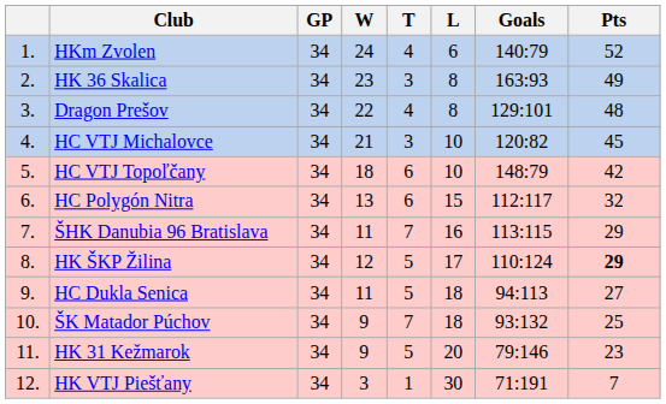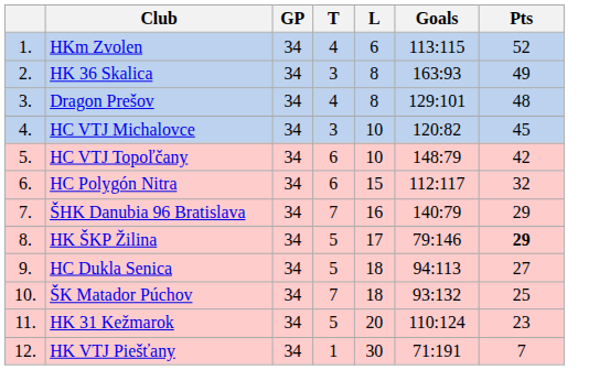 <table class="wikitable">
 <tr>
 <th width="30"></th>
 <th width="200">Club</th>
 <th width="30">GP</th>
-<th width="30">W</th>
 <th width="30">T</th>
 <th width="30">L</th>
 <th width="70">Goals</th>
 <th width="70">Pts</th>
 </tr>
 <tr bgcolor="#BCD2EE" align="center">
 <td>1.</td>
 <td align="left"><a href='#'>HKm Zvolen</a></td>
 <td>34</td>
-<td>24</td>
 <td>4</td>
 <td>6</td>
-<td>140:79</td>
+<td>113:115</td>
 <td>52</td>
 </tr>
 <tr bgcolor="#BCD2EE" align="center">
 <td>2.</td>
 <td align="left"><a href='#'>HK 36 Skalica</a></td>
 <td>34</td>
-<td>23</td>
 <td>3</td>
 <td>8</td>
 <td>163:93</td>
 <td>49</td>
 </tr>
 <tr bgcolor="#BCD2EE" align="center">
 <td>3.</td>
 <td align="left"><a href='#'>Dragon Prešov</a></td>
 <td>34</td>
-<td>22</td>
 <td>4</td>
 <td>8</td>
 <td>129:101</td>
 <td>48</td>
 </tr>
 <tr bgcolor="#BCD2EE" align="center">
 <td>4.</td>
 <td align="left"><a href='#'>HC VTJ Michalovce</a></td>
 <td>34</td>
-<td>21</td>
 <td>3</td>
 <td>10</td>
 <td>120:82</td>
 <td>45</td>
 </tr>
 <tr bgcolor="#FFCCCC" align="center">
 <td>5.</td>
 <td align="left"><a href='#'>HC VTJ Topoľčany</a></td>
 <td>34</td>
-<td>18</td>
 <td>6</td>
 <td>10</td>
 <td>148:79</td>
 <td>42</td>
 </tr>
 <tr bgcolor="#FFCCCC" align="center">
 <td>6.</td>
 <td align="left"><a href='#'>HC Polygón Nitra</a></td>
 <td>34</td>
-<td>13</td>
 <td>6</td>
 <td>15</td>
 <td>112:117</td>
 <td>32</td>
 </tr>
 <tr bgcolor="#FFCCCC" align="center">
 <td>7.</td>
 <td align="left"><a href='#'>ŠHK Danubia 96 Bratislava</a></td>
 <td>34</td>
-<td>11</td>
 <td>7</td>
 <td>16</td>
-<td>113:115</td>
+<td>140:79</td>
 <td>29</td>
 </tr>
 <tr bgcolor="#FFCCCC" align="center">
 <td>8.</td>
 <td align="left"><a href='#'>HK ŠKP Žilina</a></td>
 <td>34</td>
-<td>12</td>
 <td>5</td>
 <td>17</td>
-<td>110:124</td>
+<td>79:146</td>
 <td><strong>29</strong></td>
 </tr>
 <tr bgcolor="#FFCCCC" align="center">
 <td>9.</td>
 <td align="left"><a href='#'>HC Dukla Senica</a></td>
 <td>34</td>
-<td>11</td>
 <td>5</td>
 <td>18</td>
 <td>94:113</td>
 <td>27</td>
 </tr>
 <tr bgcolor="#FFCCCC" align="center">
 <td>10.</td>
 <td align="left"><a href='#'>ŠK Matador Púchov</a></td>
 <td>34</td>
-<td>9</td>
 <td>7</td>
 <td>18</td>
 <td>93:132</td>
 <td>25</td>
 </tr>
 <tr bgcolor="#FFCCCC" align="center">
 <td>11.</td>
 <td align="left"><a href='#'>HK 31 Kežmarok</a></td>
 <td>34</td>
-<td>9</td>
 <td>5</td>
 <td>20</td>
-<td>79:146</td>
+<td>110:124</td>
 <td>23</td>
 </tr>
 <tr bgcolor="#FFCCCC" align="center">
 <td>12.</td>
 <td align="left"><a href='#'>HK VTJ Piešťany</a></td>
 <td>34</td>
-<td>3</td>
 <td>1</td>
 <td>30</td>
 <td>71:191</td>
 <td>7</td>
 </tr>
 </table>
